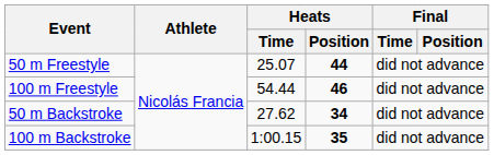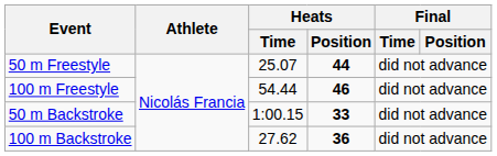 <table class="wikitable" border="1" style="font-size:90%">
 <tr>
 <th rowspan=2>Event</th>
 <th rowspan=2>Athlete</th>
 <th colspan=2>Heats</th>
 <th colspan=2>Final</th>
 </tr>
 <tr>
 <th>Time</th>
 <th>Position</th>
 <th>Time</th>
 <th>Position</th>
 </tr>
 <tr>
 <td><a href='#'>50 m Freestyle</a></td>
 <td rowspan=4><a href='#'>Nicolás Francia</a></td>
 <td align=center>25.07</td>
 <td align=center><strong>44</strong></td>
 <td align=center colspan=2>did not advance</td>
 </tr>
 <tr>
 <td><a href='#'>100 m Freestyle</a></td>
 <td align=center>54.44</td>
 <td align=center><strong>46</strong></td>
 <td align=center colspan=2>did not advance</td>
 </tr>
 <tr>
 <td><a href='#'>50 m Backstroke</a></td>
-<td align=center>27.62</td>
-<td align=center><strong>34</strong></td>
+<td align=center>1:00.15</td>
+<td align=center><strong>33</strong></td>
 <td align=center colspan=2>did not advance</td>
 </tr>
 <tr>
 <td><a href='#'>100 m Backstroke</a></td>
-<td align=center>1:00.15</td>
-<td align=center><strong>35</strong></td>
+<td align=center>27.62</td>
+<td align=center><strong>36</strong></td>
 <td align=center colspan=2>did not advance</td>
 </tr>
 </table>
